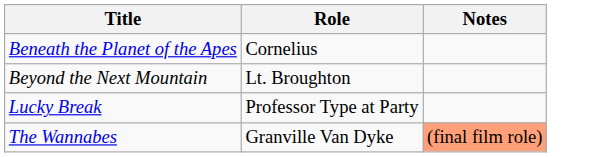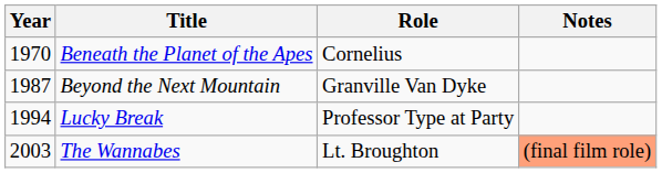 <table class="wikitable">
 <tr>
+<th>Year</th>
 <th>Title</th>
 <th>Role</th>
 <th>Notes</th>
 </tr>
 <tr>
+<td>1970</td>
 <td><em><a href='#'>Beneath the Planet of the Apes</a></em></td>
 <td>Cornelius</td>
 <td></td>
 </tr>
 <tr>
+<td>1987</td>
 <td><em>Beyond the Next Mountain</em></td>
-<td>Lt. Broughton</td>
+<td>Granville Van Dyke</td>
 <td></td>
 </tr>
 <tr>
+<td>1994</td>
 <td><em><a href='#'>Lucky Break</a></em></td>
 <td>Professor Type at Party</td>
 <td></td>
 </tr>
 <tr>
+<td>2003</td>
 <td><em><a href='#'>The Wannabes</a></em></td>
-<td>Granville Van Dyke</td>
+<td>Lt. Broughton</td>
 <td style="background: lightsalmon;">(final film role)</td>
 </tr>
 </table>
